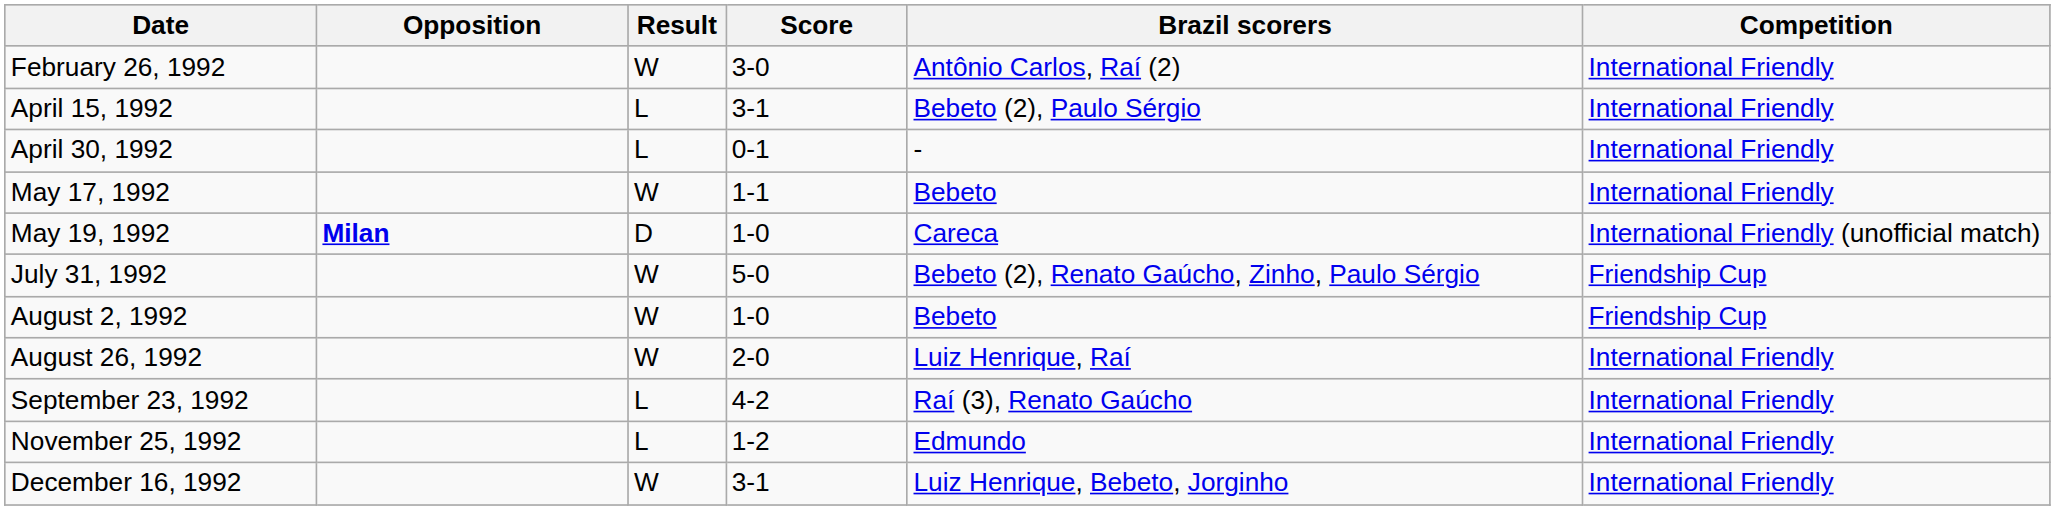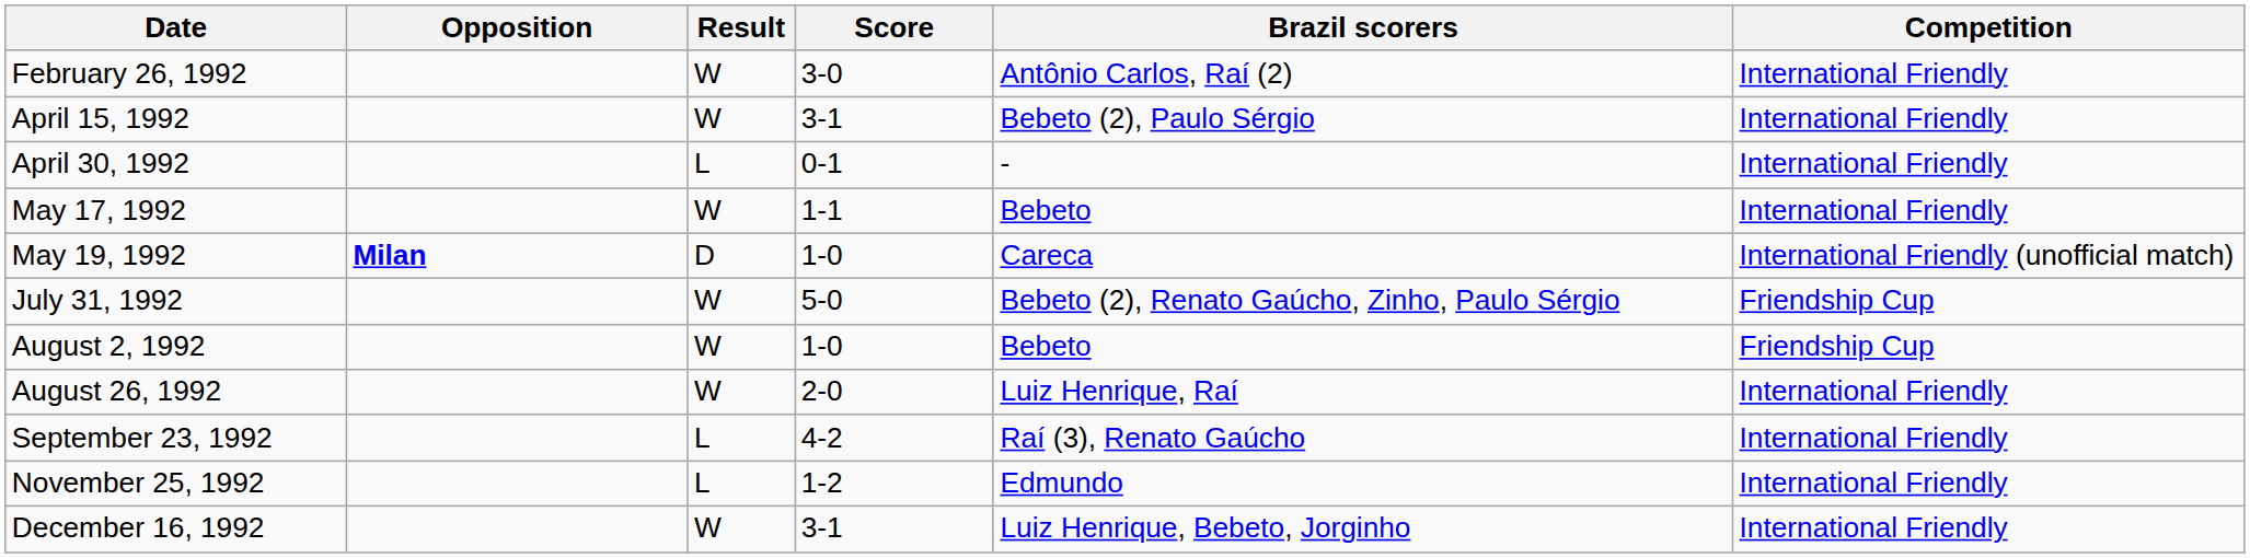 <table class="wikitable" style="text-align: left;">
 <tr>
 <th width=12%>Date</th>
 <th width=12%>Opposition</th>
 <th width=1%>Result</th>
 <th width=7%>Score</th>
 <th width=26%>Brazil scorers</th>
 <th width=18%>Competition</th>
 </tr>
 <tr>
 <td>February 26, 1992</td>
 <td></td>
 <td>W</td>
 <td>3-0</td>
 <td><a href='#'>Antônio Carlos</a>, <a href='#'>Raí</a> (2)</td>
 <td><a href='#'>International Friendly</a></td>
 </tr>
 <tr>
 <td>April 15, 1992</td>
 <td></td>
-<td>L</td>
+<td>W</td>
 <td>3-1</td>
 <td><a href='#'>Bebeto</a> (2), <a href='#'>Paulo Sérgio</a></td>
 <td><a href='#'>International Friendly</a></td>
 </tr>
 <tr>
 <td>April 30, 1992</td>
 <td></td>
 <td>L</td>
 <td>0-1</td>
 <td>-</td>
 <td><a href='#'>International Friendly</a></td>
 </tr>
 <tr>
 <td>May 17, 1992</td>
 <td></td>
 <td>W</td>
 <td>1-1</td>
 <td><a href='#'>Bebeto</a></td>
 <td><a href='#'>International Friendly</a></td>
 </tr>
 <tr>
 <td>May 19, 1992</td>
 <td><strong> <a href='#'>Milan</a></strong></td>
 <td>D</td>
 <td>1-0</td>
 <td><a href='#'>Careca</a></td>
 <td><a href='#'>International Friendly</a> (unofficial match)</td>
 </tr>
 <tr>
 <td>July 31, 1992</td>
 <td></td>
 <td>W</td>
 <td>5-0</td>
 <td><a href='#'>Bebeto</a> (2), <a href='#'>Renato Gaúcho</a>, <a href='#'>Zinho</a>, <a href='#'>Paulo Sérgio</a></td>
 <td><a href='#'>Friendship Cup</a></td>
 </tr>
 <tr>
 <td>August 2, 1992</td>
 <td></td>
 <td>W</td>
 <td>1-0</td>
 <td><a href='#'>Bebeto</a></td>
 <td><a href='#'>Friendship Cup</a></td>
 </tr>
 <tr>
 <td>August 26, 1992</td>
 <td></td>
 <td>W</td>
 <td>2-0</td>
 <td><a href='#'>Luiz Henrique</a>, <a href='#'>Raí</a></td>
 <td><a href='#'>International Friendly</a></td>
 </tr>
 <tr>
 <td>September 23, 1992</td>
 <td></td>
 <td>L</td>
 <td>4-2</td>
 <td><a href='#'>Raí</a> (3), <a href='#'>Renato Gaúcho</a></td>
 <td><a href='#'>International Friendly</a></td>
 </tr>
 <tr>
 <td>November 25, 1992</td>
 <td></td>
 <td>L</td>
 <td>1-2</td>
 <td><a href='#'>Edmundo</a></td>
 <td><a href='#'>International Friendly</a></td>
 </tr>
 <tr>
 <td>December 16, 1992</td>
 <td></td>
 <td>W</td>
 <td>3-1</td>
 <td><a href='#'>Luiz Henrique</a>, <a href='#'>Bebeto</a>, <a href='#'>Jorginho</a></td>
 <td><a href='#'>International Friendly</a></td>
 </tr>
 </table>
